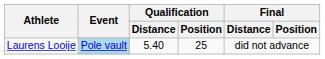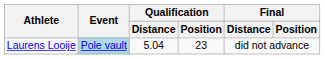 <table class="wikitable" style="font-size:90%">
 <tr>
 <th rowspan="2">Athlete</th>
 <th rowspan="2">Event</th>
 <th colspan="2">Qualification</th>
 <th colspan="2">Final</th>
 </tr>
 <tr>
 <th>Distance</th>
 <th>Position</th>
 <th>Distance</th>
 <th>Position</th>
 </tr>
 <tr align=center>
 <td><a href='#'>Laurens Looije</a></td>
 <td style="background: lightblue;"><a href='#'>Pole vault</a></td>
-<td>5.40</td>
-<td>25</td>
+<td>5.04</td>
+<td>23</td>
 <td colspan=2>did not advance</td>
 </tr>
 </table>
